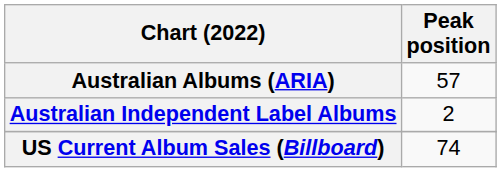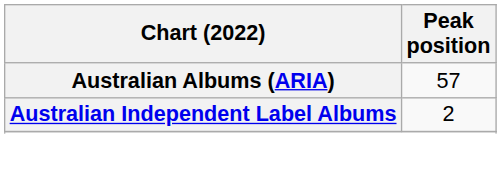 <table class="wikitable sortable plainrowheaders" style="text-align:center">
 <tr>
 <th scope="col">Chart (2022)</th>
 <th scope="col">Peak<br>position</th>
 </tr>
 <tr>
 <th scope="row">Australian Albums (<a href='#'>ARIA</a>)</th>
 <td>57</td>
 </tr>
 <tr>
 <th scope="row"><a href='#'>Australian Independent Label Albums</a></th>
 <td>2</td>
 </tr>
 <tr>
 </tr>
 <tr>
 </tr>
 <tr>
 </tr>
 <tr>
 </tr>
 <tr>
 </tr>
 <tr>
 </tr>
-<tr>
-<th scope="row">US <a href='#'>Current Album Sales</a> (<em><a href='#'>Billboard</a></em>)</th>
-<td>74</td>
-</tr>
 </table>
